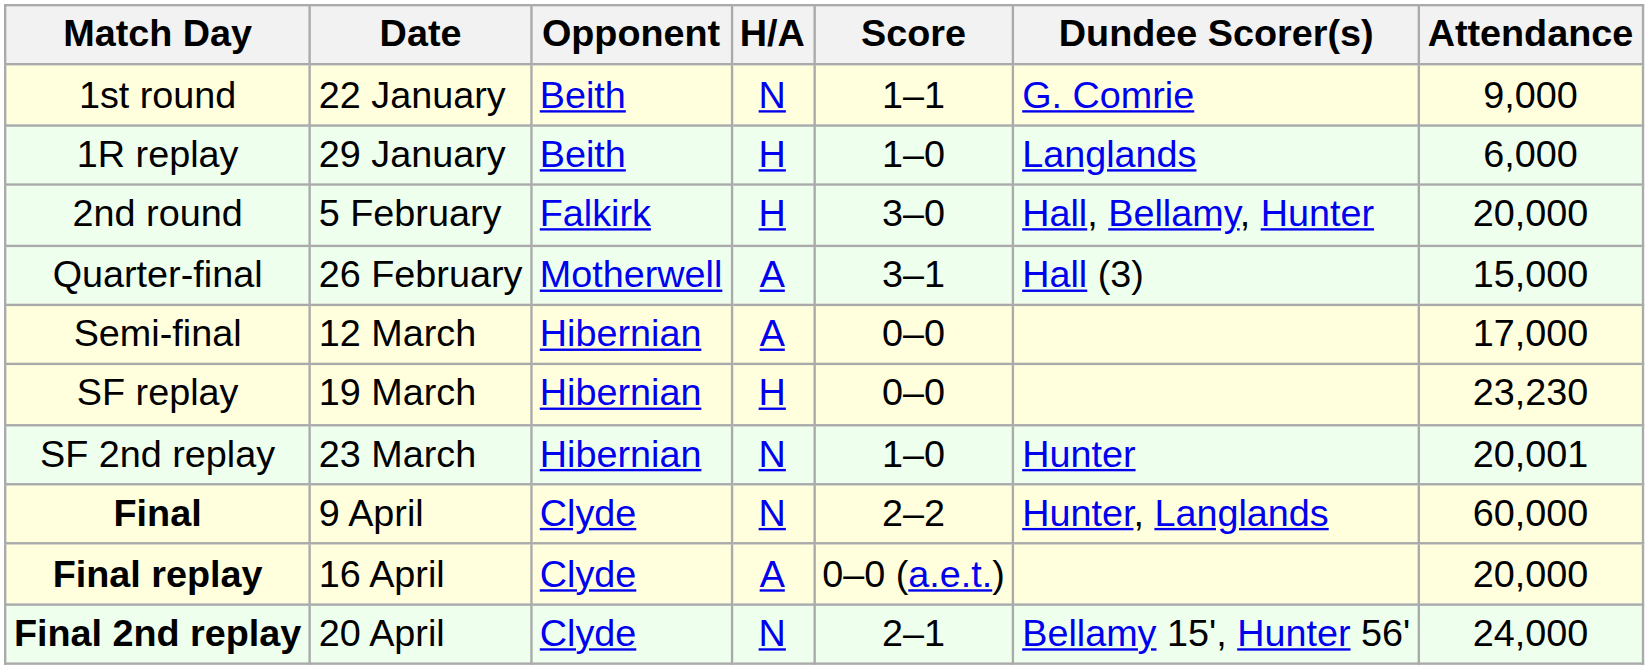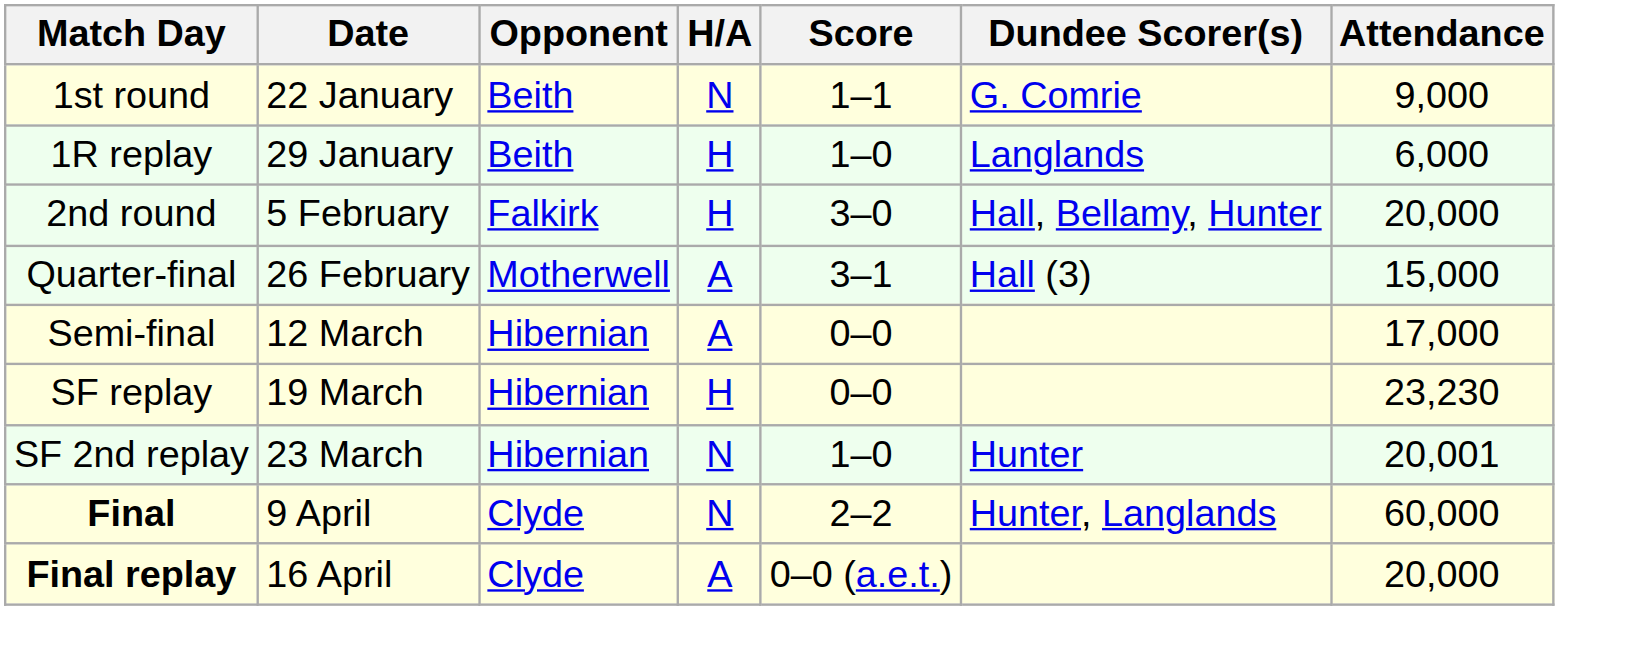 <table class="wikitable" style="text-align:center">
 <tr>
 <th>Match Day</th>
 <th>Date</th>
 <th>Opponent</th>
 <th>H/A</th>
 <th>Score</th>
 <th>Dundee Scorer(s)</th>
 <th>Attendance</th>
 </tr>
 <tr bgcolor="#FFFFDD">
 <td>1st round</td>
 <td align="left">22 January</td>
 <td align="left"><a href='#'>Beith</a></td>
 <td><a href='#'>N</a></td>
 <td>1–1</td>
 <td align="left"><a href='#'>G. Comrie</a></td>
 <td>9,000</td>
 </tr>
 <tr bgcolor="#EEFFEE">
 <td>1R replay</td>
 <td align="left">29 January</td>
 <td align="left"><a href='#'>Beith</a></td>
 <td><a href='#'>H</a></td>
 <td>1–0</td>
 <td align="left"><a href='#'>Langlands</a></td>
 <td>6,000</td>
 </tr>
 <tr bgcolor="#EEFFEE">
 <td>2nd round</td>
 <td align="left">5 February</td>
 <td align="left"><a href='#'>Falkirk</a></td>
 <td><a href='#'>H</a></td>
 <td>3–0</td>
 <td align="left"><a href='#'>Hall</a>, <a href='#'>Bellamy</a>, <a href='#'>Hunter</a></td>
 <td>20,000</td>
 </tr>
 <tr bgcolor="#EEFFEE">
 <td>Quarter-final</td>
 <td align="left">26 February</td>
 <td align="left"><a href='#'>Motherwell</a></td>
 <td><a href='#'>A</a></td>
 <td>3–1</td>
 <td align="left"><a href='#'>Hall</a> (3)</td>
 <td>15,000</td>
 </tr>
 <tr bgcolor="#FFFFDD">
 <td>Semi-final</td>
 <td align="left">12 March</td>
 <td align="left"><a href='#'>Hibernian</a></td>
 <td><a href='#'>A</a></td>
 <td>0–0</td>
 <td align="left"></td>
 <td>17,000</td>
 </tr>
 <tr bgcolor="#FFFFDD">
 <td>SF replay</td>
 <td align="left">19 March</td>
 <td align="left"><a href='#'>Hibernian</a></td>
 <td><a href='#'>H</a></td>
 <td>0–0</td>
 <td align="left"></td>
 <td>23,230</td>
 </tr>
 <tr bgcolor="#EEFFEE">
 <td>SF 2nd replay</td>
 <td align="left">23 March</td>
 <td align="left"><a href='#'>Hibernian</a></td>
 <td><a href='#'>N</a></td>
 <td>1–0</td>
 <td align="left"><a href='#'>Hunter</a></td>
 <td>20,001</td>
 </tr>
 <tr bgcolor="#FFFFDD">
 <td><strong>Final</strong></td>
 <td align="left">9 April</td>
 <td align="left"><a href='#'>Clyde</a></td>
 <td><a href='#'>N</a></td>
 <td>2–2</td>
 <td align="left"><a href='#'>Hunter</a>, <a href='#'>Langlands</a></td>
 <td>60,000</td>
 </tr>
 <tr bgcolor="#FFFFDD">
 <td><strong>Final replay</strong></td>
 <td align="left">16 April</td>
 <td align="left"><a href='#'>Clyde</a></td>
 <td><a href='#'>A</a></td>
 <td>0–0 (<a href='#'>a.e.t.</a>)</td>
 <td align="left"></td>
 <td>20,000</td>
 </tr>
-<tr bgcolor="#EEFFEE">
-<td><strong>Final 2nd replay</strong></td>
-<td align="left">20 April</td>
-<td align="left"><a href='#'>Clyde</a></td>
-<td><a href='#'>N</a></td>
-<td>2–1</td>
-<td align="left"><a href='#'>Bellamy</a> 15', <a href='#'>Hunter</a> 56'</td>
-<td>24,000</td>
-</tr>
 </table>
